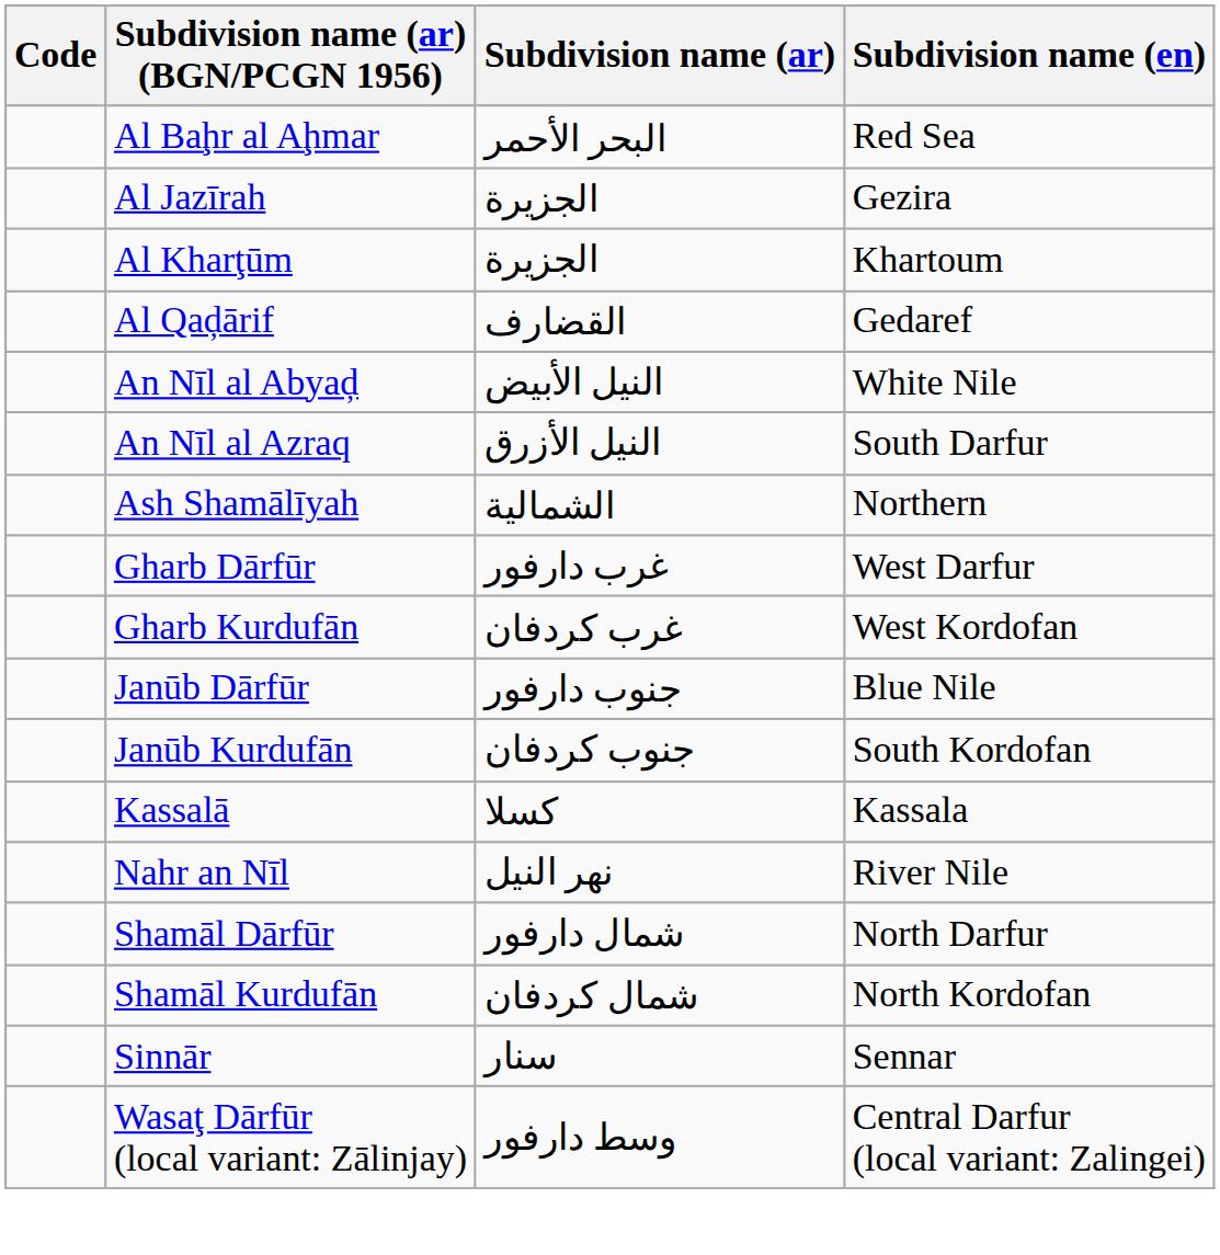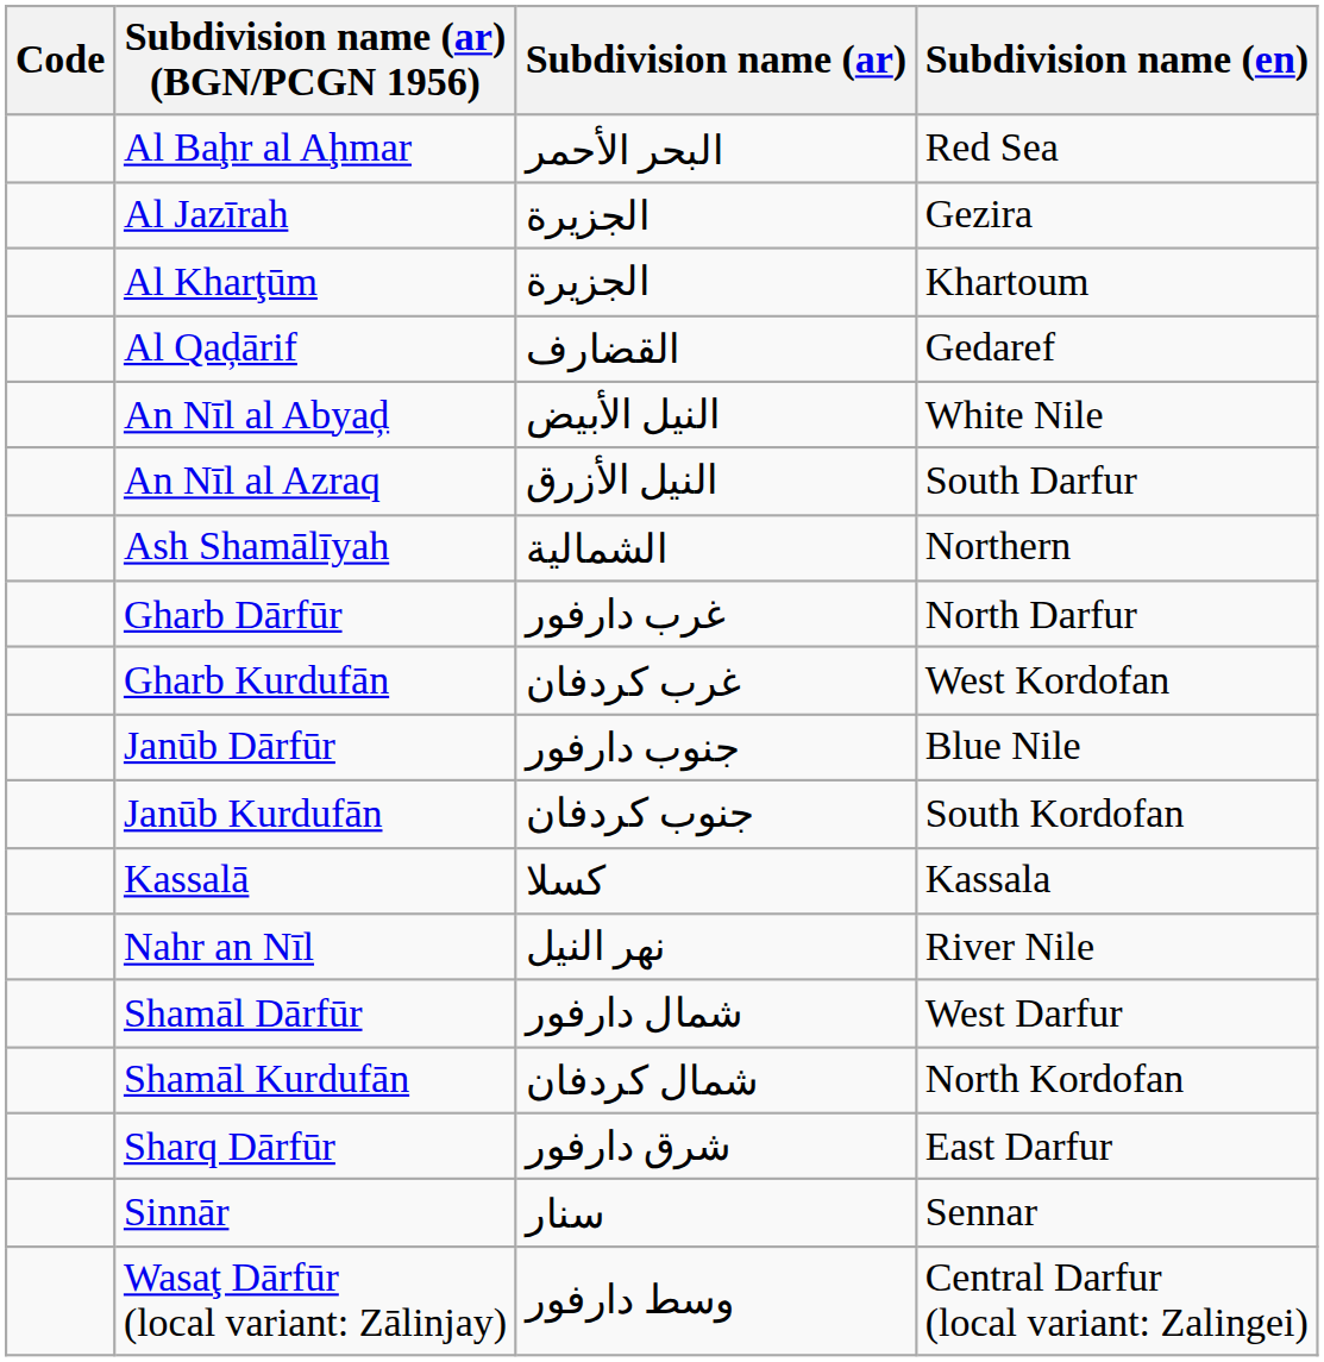 <table class="wikitable sortable">
 <tr>
 <th>Code</th>
 <th>Subdivision name (<a href='#'>ar</a>)<br>(BGN/PCGN 1956)</th>
 <th>Subdivision name (<a href='#'>ar</a>) </th>
 <th>Subdivision name (<a href='#'>en</a>)</th>
 </tr>
 <tr>
 <td></td>
 <td><a href='#'>Al Baḩr al Aḩmar</a></td>
 <td>البحر الأحمر</td>
 <td>Red Sea</td>
 </tr>
 <tr>
 <td></td>
 <td><a href='#'>Al Jazīrah</a></td>
 <td>الجزيرة</td>
 <td>Gezira</td>
 </tr>
 <tr>
 <td></td>
 <td><a href='#'>Al Kharţūm</a></td>
 <td>الجزيرة</td>
 <td>Khartoum</td>
 </tr>
 <tr>
 <td></td>
 <td><a href='#'>Al Qaḑārif</a></td>
 <td>القضارف</td>
 <td>Gedaref</td>
 </tr>
 <tr>
 <td></td>
 <td><a href='#'>An Nīl al Abyaḑ</a></td>
 <td>النيل الأبيض</td>
 <td>White Nile</td>
 </tr>
 <tr>
 <td></td>
 <td><a href='#'>An Nīl al Azraq</a></td>
 <td>النيل الأزرق</td>
 <td>South Darfur</td>
 </tr>
 <tr>
 <td></td>
 <td><a href='#'>Ash Shamālīyah</a></td>
 <td>الشمالية</td>
 <td>Northern</td>
 </tr>
 <tr>
 <td></td>
 <td><a href='#'>Gharb Dārfūr</a></td>
 <td>غرب دارفور</td>
-<td>West Darfur</td>
+<td>North Darfur</td>
 </tr>
 <tr>
 <td></td>
 <td><a href='#'>Gharb Kurdufān</a></td>
 <td>غرب كردفان</td>
 <td>West Kordofan</td>
 </tr>
 <tr>
 <td></td>
 <td><a href='#'>Janūb Dārfūr</a></td>
 <td>جنوب دارفور</td>
 <td>Blue Nile</td>
 </tr>
 <tr>
 <td></td>
 <td><a href='#'>Janūb Kurdufān</a></td>
 <td>جنوب كردفان</td>
 <td>South Kordofan</td>
 </tr>
 <tr>
 <td></td>
 <td><a href='#'>Kassalā</a></td>
 <td>كسلا</td>
 <td>Kassala</td>
 </tr>
 <tr>
 <td></td>
 <td><a href='#'>Nahr an Nīl</a></td>
 <td>نهر النيل</td>
 <td>River Nile</td>
 </tr>
 <tr>
 <td></td>
 <td><a href='#'>Shamāl Dārfūr</a></td>
 <td>شمال دارفور</td>
-<td>North Darfur</td>
+<td>West Darfur</td>
 </tr>
 <tr>
 <td></td>
 <td><a href='#'>Shamāl Kurdufān</a></td>
 <td>شمال كردفان</td>
 <td>North Kordofan</td>
+</tr>
+<tr>
+<td></td>
+<td><a href='#'>Sharq Dārfūr</a></td>
+<td>شرق دارفور</td>
+<td>East Darfur</td>
 </tr>
 <tr>
 <td></td>
 <td><a href='#'>Sinnār</a></td>
 <td>سنار</td>
 <td>Sennar</td>
 </tr>
 <tr>
 <td></td>
 <td><a href='#'>Wasaţ Dārfūr</a><br>(local variant: Zālinjay)</td>
 <td>وسط دارفور</td>
 <td>Central Darfur<br>(local variant: Zalingei)</td>
 </tr>
 </table>
